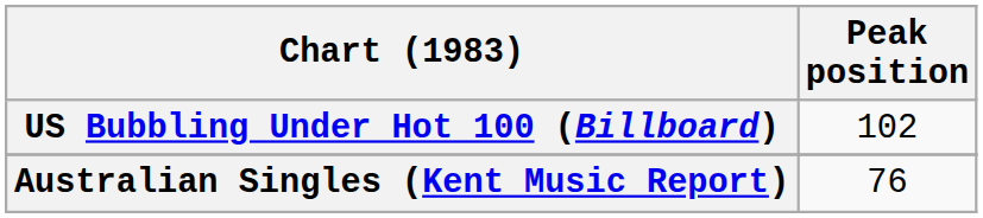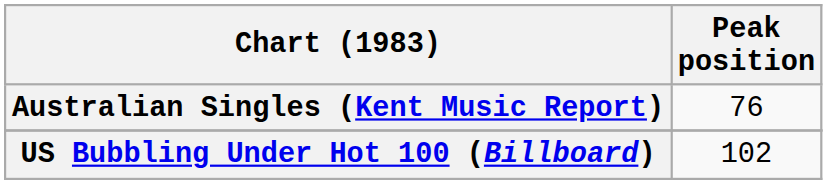 <table class="wikitable sortable plainrowheaders" style="text-align:center">
 <tr>
 <th>Chart (1983)</th>
 <th>Peak<br>position</th>
 </tr>
 <tr>
-<th scope="row">US <a href='#'>Bubbling Under Hot 100</a> (<a href='#'><em>Billboard</em></a>)</th>
-<td align="center">102</td>
+<th scope="row">Australian Singles (<a href='#'>Kent Music Report</a>)</th>
+<td align="center">76</td>
 </tr>
 <tr>
 </tr>
 <tr>
-<th scope="row">Australian Singles (<a href='#'>Kent Music Report</a>)</th>
-<td align="center">76</td>
+<th scope="row">US <a href='#'>Bubbling Under Hot 100</a> (<a href='#'><em>Billboard</em></a>)</th>
+<td align="center">102</td>
 </tr>
 </table>
